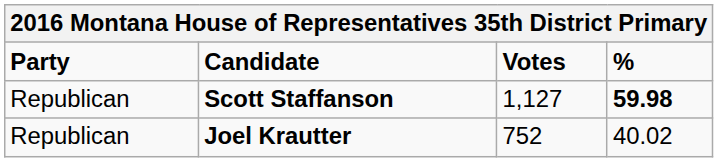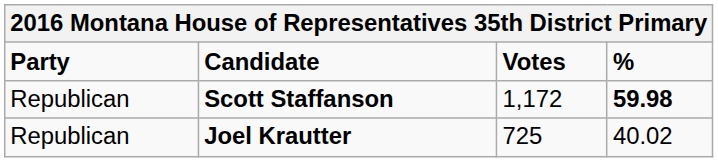 <table class="wikitable">
 <tr>
 <th colspan="4">2016 Montana House of Representatives 35th District Primary</th>
 </tr>
 <tr>
 <td><strong>Party</strong></td>
 <td><strong>Candidate</strong></td>
 <td><strong>Votes</strong></td>
 <td><strong>%</strong></td>
 </tr>
 <tr>
 <td>Republican</td>
 <td><strong>Scott Staffanson</strong></td>
-<td>1,127</td>
+<td>1,172</td>
 <td><strong>59.98</strong></td>
 </tr>
 <tr>
 <td>Republican</td>
 <td><strong>Joel Krautter</strong></td>
-<td>752</td>
+<td>725</td>
 <td>40.02</td>
 </tr>
 </table>
